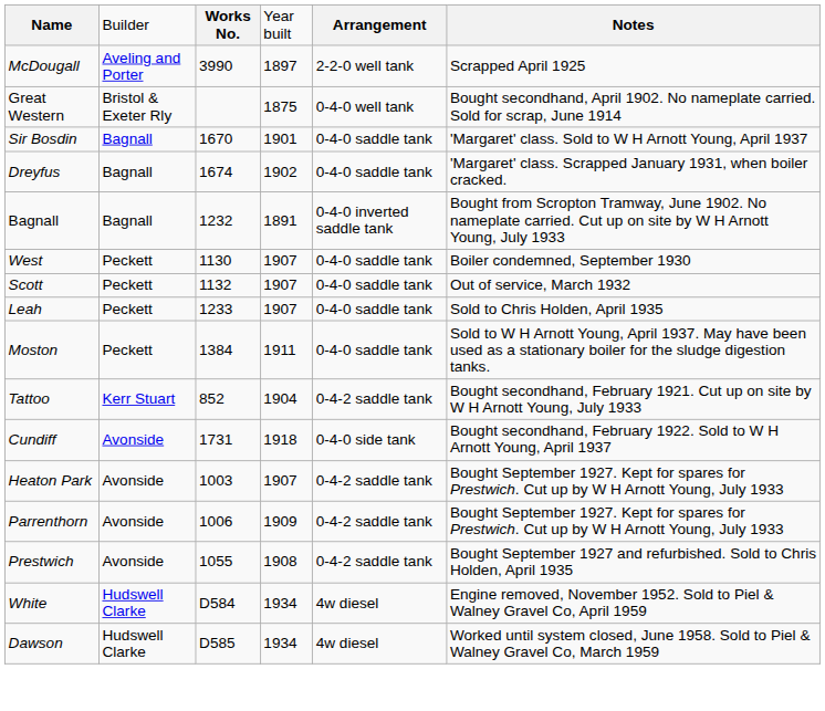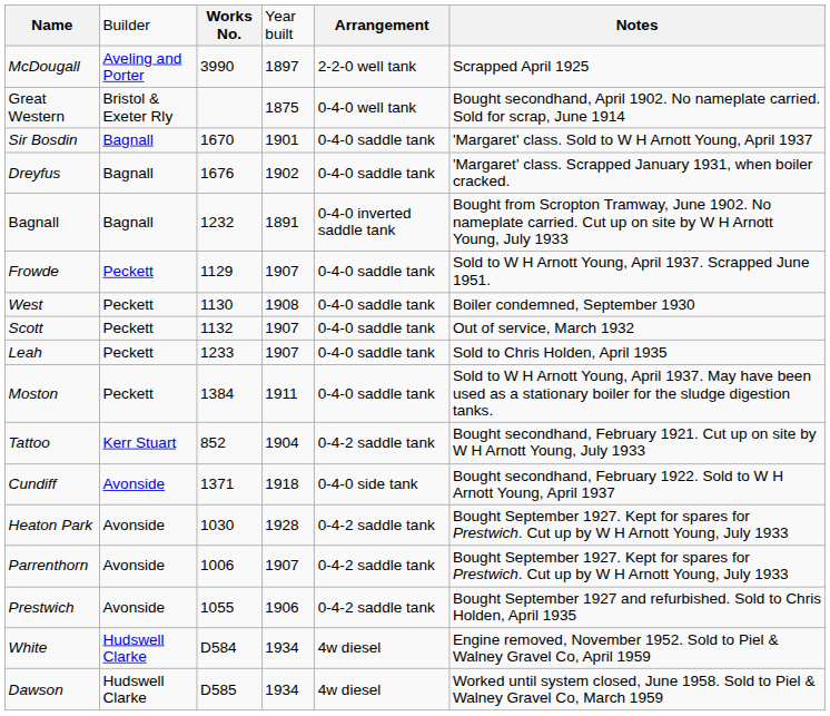 <table class="wikitable">
 <tr>
 <th>Name</th>
 <td>Builder</td>
 <th>Works No.</th>
 <td>Year built</td>
 <th>Arrangement</th>
 <th class="unsortable">Notes</th>
 </tr>
 <tr>
 <td><em>McDougall</em></td>
 <td><a href='#'>Aveling and Porter</a></td>
 <td>3990</td>
 <td>1897</td>
 <td>2-2-0 well tank</td>
 <td>Scrapped April 1925</td>
 </tr>
 <tr>
 <td>Great Western</td>
 <td>Bristol & Exeter Rly</td>
 <td></td>
 <td>1875</td>
 <td>0-4-0 well tank</td>
 <td>Bought secondhand, April 1902. No nameplate carried. Sold for scrap, June 1914</td>
 </tr>
 <tr>
 <td><em>Sir Bosdin</em></td>
 <td><a href='#'>Bagnall</a></td>
 <td>1670</td>
 <td>1901</td>
 <td>0-4-0 saddle tank</td>
 <td>'Margaret' class. Sold to W H Arnott Young, April 1937</td>
 </tr>
 <tr>
 <td><em>Dreyfus</em></td>
 <td>Bagnall</td>
-<td>1674</td>
+<td>1676</td>
 <td>1902</td>
 <td>0-4-0 saddle tank</td>
 <td>'Margaret' class. Scrapped January 1931, when boiler cracked.</td>
 </tr>
 <tr>
 <td>Bagnall</td>
 <td>Bagnall</td>
 <td>1232</td>
 <td>1891</td>
 <td>0-4-0 inverted saddle tank</td>
 <td>Bought from Scropton Tramway, June 1902. No nameplate carried. Cut up on site by W H Arnott Young, July 1933</td>
 </tr>
 <tr>
+<td><em>Frowde</em></td>
+<td><a href='#'>Peckett</a></td>
+<td>1129</td>
+<td>1907</td>
+<td>0-4-0 saddle tank</td>
+<td>Sold to W H Arnott Young, April 1937. Scrapped June 1951.</td>
+</tr>
+<tr>
 <td><em>West</em></td>
 <td>Peckett</td>
 <td>1130</td>
-<td>1907</td>
+<td>1908</td>
 <td>0-4-0 saddle tank</td>
 <td>Boiler condemned, September 1930</td>
 </tr>
 <tr>
 <td><em>Scott</em></td>
 <td>Peckett</td>
 <td>1132</td>
 <td>1907</td>
 <td>0-4-0 saddle tank</td>
 <td>Out of service, March 1932</td>
 </tr>
 <tr>
 <td><em>Leah</em></td>
 <td>Peckett</td>
 <td>1233</td>
 <td>1907</td>
 <td>0-4-0 saddle tank</td>
 <td>Sold to Chris Holden, April 1935</td>
 </tr>
 <tr>
 <td><em>Moston</em></td>
 <td>Peckett</td>
 <td>1384</td>
 <td>1911</td>
 <td>0-4-0 saddle tank</td>
 <td>Sold to W H Arnott Young, April 1937. May have been used as a stationary boiler for the sludge digestion tanks.</td>
 </tr>
 <tr>
 <td><em>Tattoo</em></td>
 <td><a href='#'>Kerr Stuart</a></td>
 <td>852</td>
 <td>1904</td>
 <td>0-4-2 saddle tank</td>
 <td>Bought secondhand, February 1921. Cut up on site by W H Arnott Young, July 1933</td>
 </tr>
 <tr>
 <td><em>Cundiff</em></td>
 <td><a href='#'>Avonside</a></td>
-<td>1731</td>
+<td>1371</td>
 <td>1918</td>
 <td>0-4-0 side tank</td>
 <td>Bought secondhand, February 1922. Sold to W H Arnott Young, April 1937</td>
 </tr>
 <tr>
 <td><em>Heaton Park</em></td>
 <td>Avonside</td>
-<td>1003</td>
-<td>1907</td>
+<td>1030</td>
+<td>1928</td>
 <td>0-4-2 saddle tank</td>
 <td>Bought September 1927. Kept for spares for <em>Prestwich</em>. Cut up by W H Arnott Young, July 1933</td>
 </tr>
 <tr>
 <td><em>Parrenthorn</em></td>
 <td>Avonside</td>
 <td>1006</td>
-<td>1909</td>
+<td>1907</td>
 <td>0-4-2 saddle tank</td>
 <td>Bought September 1927. Kept for spares for <em>Prestwich</em>. Cut up by W H Arnott Young, July 1933</td>
 </tr>
 <tr>
 <td><em>Prestwich</em></td>
 <td>Avonside</td>
 <td>1055</td>
-<td>1908</td>
+<td>1906</td>
 <td>0-4-2 saddle tank</td>
 <td>Bought September 1927 and refurbished. Sold to Chris Holden, April 1935</td>
 </tr>
 <tr>
 <td><em>White</em></td>
 <td><a href='#'>Hudswell Clarke</a></td>
 <td>D584</td>
 <td>1934</td>
 <td>4w diesel</td>
 <td>Engine removed, November 1952. Sold to Piel & Walney Gravel Co, April 1959</td>
 </tr>
 <tr>
 <td><em>Dawson</em></td>
 <td>Hudswell Clarke</td>
 <td>D585</td>
 <td>1934</td>
 <td>4w diesel</td>
 <td>Worked until system closed, June 1958. Sold to Piel & Walney Gravel Co, March 1959</td>
 </tr>
 </table>
